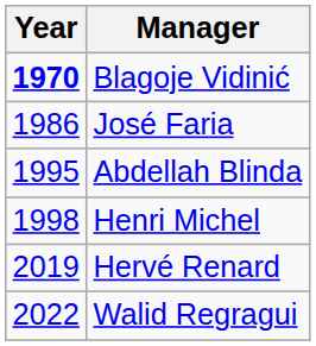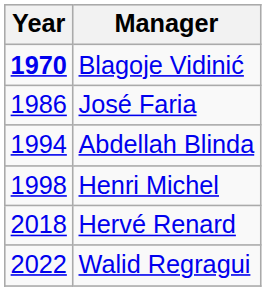 <table class="wikitable">
 <tr>
 <th>Year</th>
 <th>Manager</th>
 </tr>
 <tr>
 <td align=center><strong><a href='#'>1970</a></strong></td>
 <td> <a href='#'>Blagoje Vidinić</a></td>
 </tr>
 <tr>
 <td align=center><a href='#'>1986</a></td>
 <td> <a href='#'>José Faria</a></td>
 </tr>
 <tr>
-<td align=center><a href='#'>1995</a></td>
+<td align=center><a href='#'>1994</a></td>
 <td> <a href='#'>Abdellah Blinda</a></td>
 </tr>
 <tr>
 <td align=center><a href='#'>1998</a></td>
 <td> <a href='#'>Henri Michel</a></td>
 </tr>
 <tr>
-<td align=center><a href='#'>2019</a></td>
+<td align=center><a href='#'>2018</a></td>
 <td> <a href='#'>Hervé Renard</a></td>
 </tr>
 <tr>
 <td align=center><a href='#'>2022</a></td>
 <td>  <a href='#'>Walid Regragui</a></td>
 </tr>
 </table>
